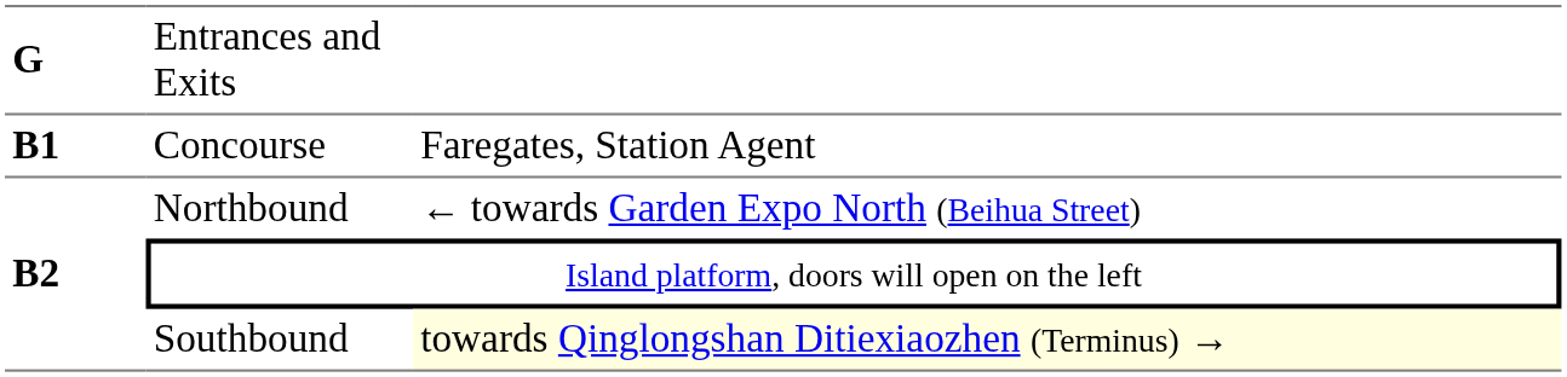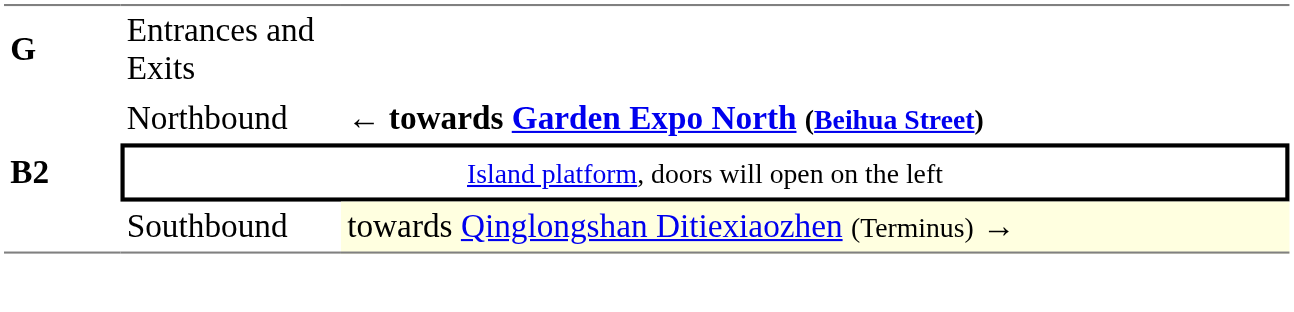 <table table border=0 cellspacing=0 cellpadding=3>
 <tr>
 <td style="border-top:solid 1px gray;border-bottom:solid 0px gray;" width=50><strong>G</strong></td>
 <td style="border-top:solid 1px gray;border-bottom:solid 0px gray;" width=100>Entrances and Exits</td>
 <td style="border-top:solid 1px gray;border-bottom:solid 0px gray;" width=450></td>
 </tr>
 <tr>
-<td style="border-top:solid 1px gray;border-bottom:solid 1px gray;" width=50><strong>B1</strong></td>
-<td style="border-top:solid 1px gray;border-bottom:solid 1px gray;" width=100>Concourse</td>
-<td style="border-top:solid 1px gray;border-bottom:solid 1px gray;" width=450>Faregates, Station Agent</td>
-</tr>
-<tr>
 <td style="border-bottom:solid 1px gray;" rowspan=3><strong>B2</strong></td>
 <td>Northbound</td>
-<td>←  towards <a href='#'>Garden Expo North</a> <small>(<a href='#'>Beihua Street</a>)</small></td>
+<td><strong>←  towards <a href='#'>Garden Expo North</a> <small>(<a href='#'>Beihua Street</a>)</small></strong></td>
 </tr>
 <tr>
 <td style="border-right:solid 2px black;border-left:solid 2px black;border-top:solid 2px black;border-bottom:solid 2px black;text-align:center;" colspan=2><small><a href='#'>Island platform</a>, doors will open on the left</small></td>
 </tr>
 <tr>
 <td style="border-bottom:solid 1px gray;">Southbound</td>
 <td style="background: lightyellow; border-bottom:solid 1px gray;"> towards <a href='#'>Qinglongshan Ditiexiaozhen</a> <small>(Terminus)</small> →</td>
 </tr>
 </table>
